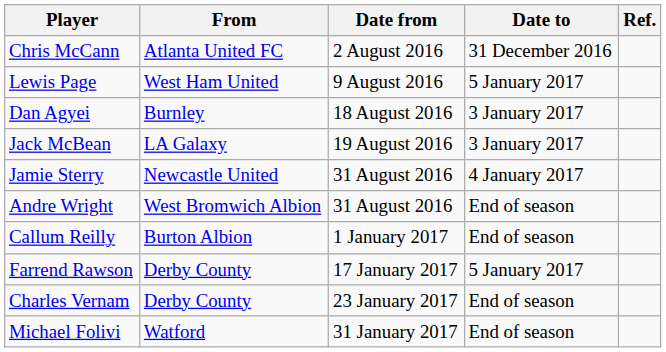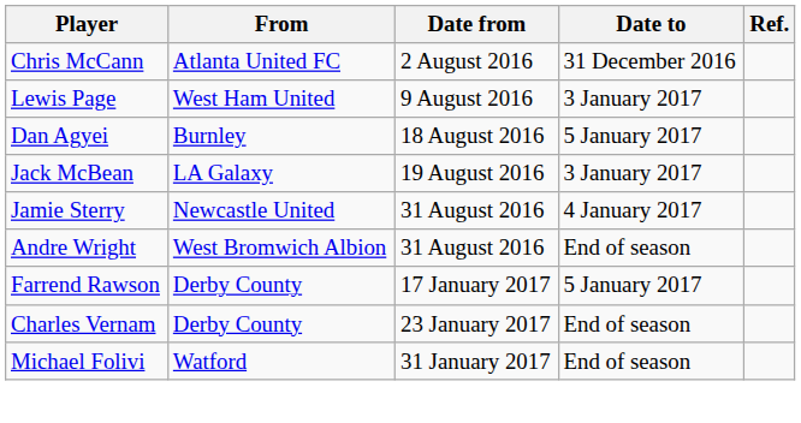 <table class="wikitable sortable" style="text-align:center; font-size:95%;width:60%; text-align:left">
 <tr>
 <th>Player</th>
 <th>From</th>
 <th>Date from</th>
 <th>Date to</th>
 <th>Ref.</th>
 </tr>
 <tr>
 <td> <a href='#'>Chris McCann</a></td>
 <td> <a href='#'>Atlanta United FC</a></td>
 <td>2 August 2016</td>
 <td>31 December 2016</td>
 <td></td>
 </tr>
 <tr>
 <td> <a href='#'>Lewis Page</a></td>
 <td> <a href='#'>West Ham United</a></td>
 <td>9 August 2016</td>
-<td>5 January 2017</td>
+<td>3 January 2017</td>
 <td></td>
 </tr>
 <tr>
 <td> <a href='#'>Dan Agyei</a></td>
 <td> <a href='#'>Burnley</a></td>
 <td>18 August 2016</td>
-<td>3 January 2017</td>
+<td>5 January 2017</td>
 <td></td>
 </tr>
 <tr>
 <td> <a href='#'>Jack McBean</a></td>
 <td> <a href='#'>LA Galaxy</a></td>
 <td>19 August 2016</td>
 <td>3 January 2017</td>
 <td></td>
 </tr>
 <tr>
 <td> <a href='#'>Jamie Sterry</a></td>
 <td> <a href='#'>Newcastle United</a></td>
 <td>31 August 2016</td>
 <td>4 January 2017</td>
 <td></td>
 </tr>
 <tr>
 <td> <a href='#'>Andre Wright</a></td>
 <td> <a href='#'>West Bromwich Albion</a></td>
 <td>31 August 2016</td>
-<td>End of season</td>
-<td></td>
-</tr>
-<tr>
-<td> <a href='#'>Callum Reilly</a></td>
-<td> <a href='#'>Burton Albion</a></td>
-<td>1 January 2017</td>
 <td>End of season</td>
 <td></td>
 </tr>
 <tr>
 <td> <a href='#'>Farrend Rawson</a></td>
 <td> <a href='#'>Derby County</a></td>
 <td>17 January 2017</td>
 <td>5 January 2017</td>
 <td></td>
 </tr>
 <tr>
 <td> <a href='#'>Charles Vernam</a></td>
 <td> <a href='#'>Derby County</a></td>
 <td>23 January 2017</td>
 <td>End of season</td>
 <td></td>
 </tr>
 <tr>
 <td> <a href='#'>Michael Folivi</a></td>
 <td> <a href='#'>Watford</a></td>
 <td>31 January 2017</td>
 <td>End of season</td>
 <td></td>
 </tr>
 </table>
